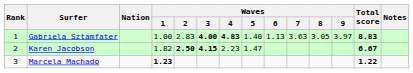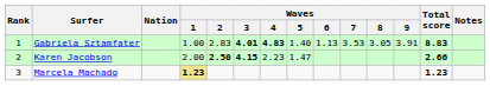 <table class="wikitable sortable" style="text-align:center">
 <tr>
 <th rowspan=2>Rank</th>
 <th rowspan=2>Surfer</th>
 <th rowspan=2>Nation</th>
 <th colspan=9>Waves</th>
 <th rowspan=2>Total<br>score</th>
 <th rowspan=2>Notes</th>
 </tr>
 <tr>
 <th>1</th>
 <th>2</th>
 <th>3</th>
 <th>4</th>
 <th>5</th>
 <th>6</th>
 <th>7</th>
 <th>8</th>
 <th>9</th>
 </tr>
 <tr bgcolor=ccffcc>
 <td>1</td>
 <td align=left><a href='#'>Gabriela Sztamfater</a></td>
 <td align=left></td>
 <td>1.00</td>
 <td>2.83</td>
-<td><strong>4.00</strong></td>
+<td><strong>4.01</strong></td>
 <td><strong>4.83</strong></td>
 <td>1.40</td>
 <td>1.13</td>
-<td>3.63</td>
+<td>3.53</td>
 <td>3.05</td>
-<td>3.97</td>
+<td>3.91</td>
 <td><strong>8.83</strong></td>
 <td></td>
 </tr>
 <tr bgcolor=ccffcc>
 <td>2</td>
 <td align=left><a href='#'>Karen Jacobson</a></td>
 <td align=left></td>
-<td>1.82</td>
+<td>2.00</td>
 <td><strong>2.50</strong></td>
 <td><strong>4.15</strong></td>
 <td>2.23</td>
 <td>1.47</td>
 <td></td>
 <td></td>
 <td></td>
 <td></td>
-<td><strong>6.67</strong></td>
+<td><strong>2.66</strong></td>
 <td></td>
 </tr>
 <tr>
 <td>3</td>
 <td align=left><a href='#'>Marcela Machado</a></td>
 <td align=left></td>
-<td><strong>1.23</strong></td>
+<td style="background: khaki;"><strong>1.23</strong></td>
 <td></td>
 <td></td>
 <td></td>
 <td></td>
 <td></td>
 <td></td>
 <td></td>
 <td></td>
-<td><strong>1.22</strong></td>
+<td><strong>1.23</strong></td>
 <td></td>
 </tr>
 </table>
